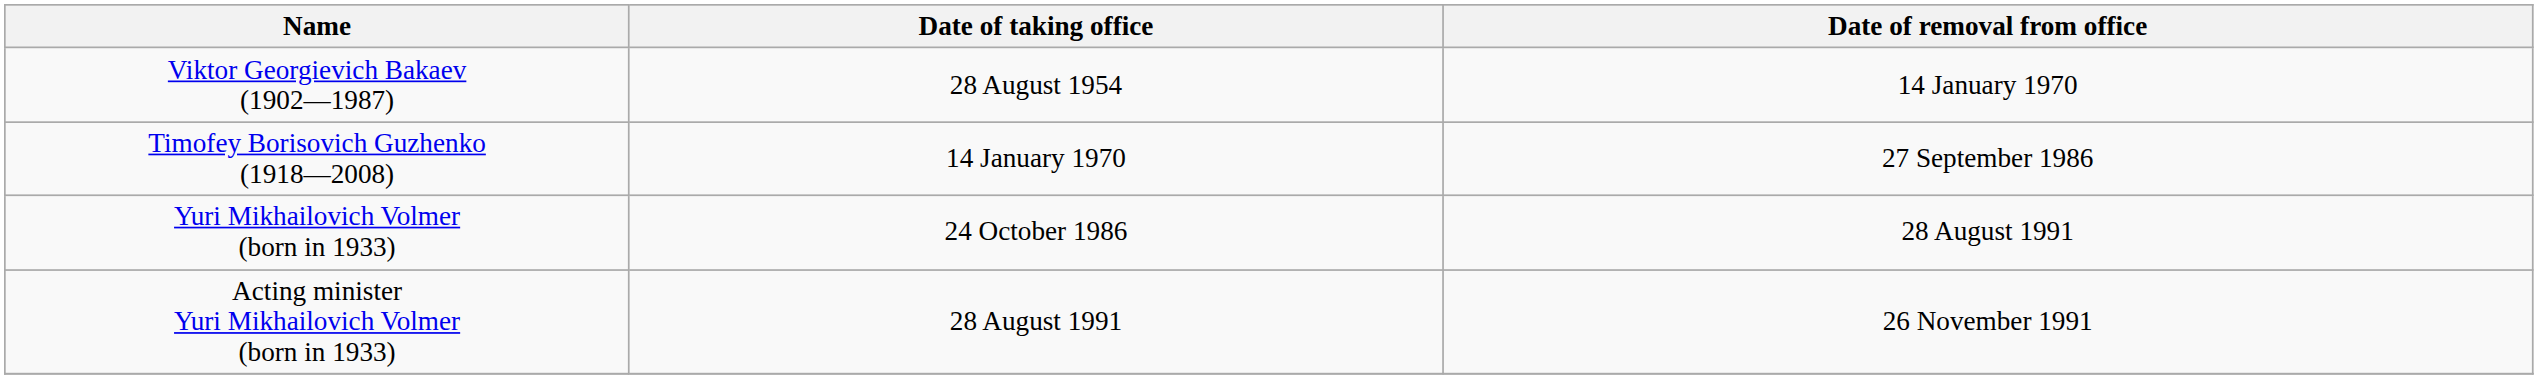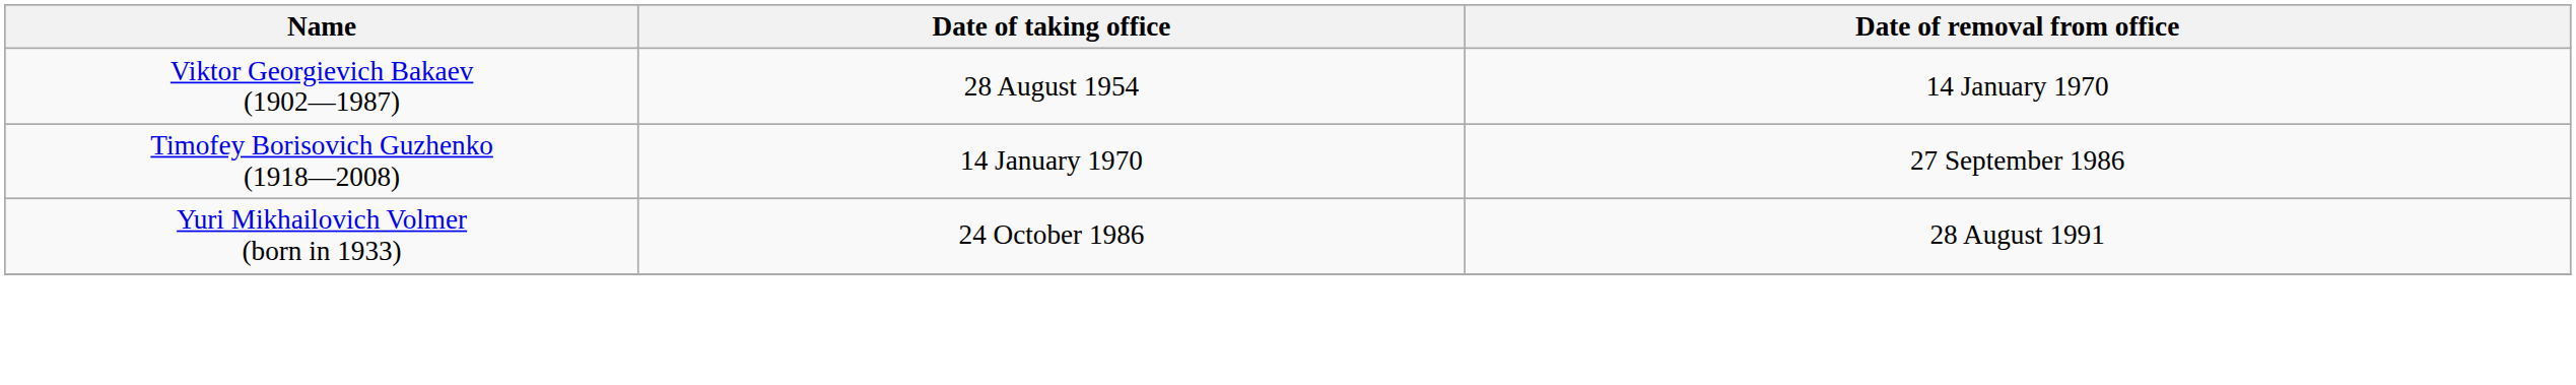 <table class="wikitable" width=75%>
 <tr>
 <th width=360px style="text-align:center;">Name</th>
 <th style="text-align:center;">Date of taking office</th>
 <th style="text-align:center;">Date of removal from office</th>
 </tr>
 <tr>
 <td style="text-align:center;"><a href='#'>Viktor Georgievich Bakaev</a><br>(1902—1987)<br></td>
 <td style="text-align:center;">28 August 1954</td>
 <td style="text-align:center;">14 January 1970</td>
 </tr>
 <tr>
 <td style="text-align:center;"><a href='#'>Timofey Borisovich Guzhenko</a><br>(1918—2008)<br></td>
 <td style="text-align:center;">14 January 1970</td>
 <td style="text-align:center;">27 September 1986</td>
 </tr>
 <tr>
 <td style="text-align:center;"><a href='#'>Yuri Mikhailovich Volmer</a><br>(born in 1933)<br></td>
 <td style="text-align:center;">24 October 1986</td>
 <td style="text-align:center;">28 August 1991</td>
 </tr>
 <tr>
-<td style="text-align:center;">Acting minister<br><a href='#'>Yuri Mikhailovich Volmer</a><br>(born in 1933)<br></td>
-<td style="text-align:center;">28 August 1991</td>
-<td style="text-align:center;">26 November 1991</td>
-</tr>
-<tr>
 </tr>
 </table>
